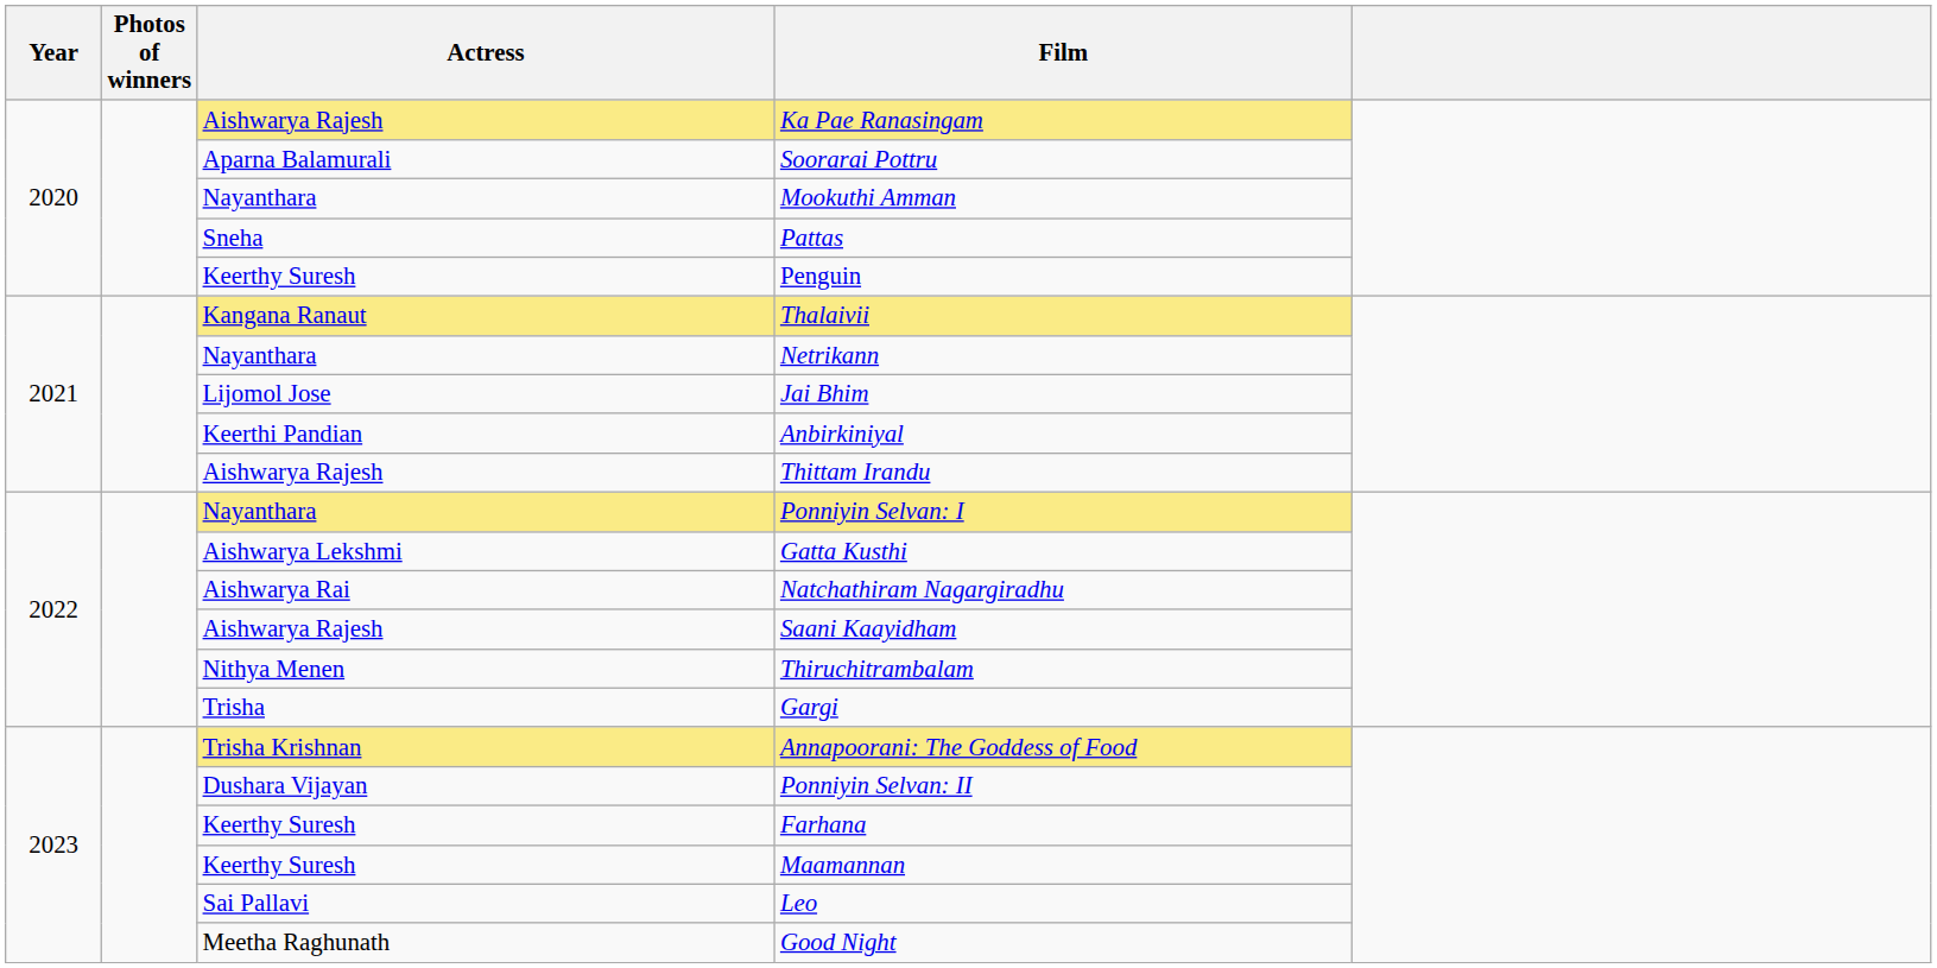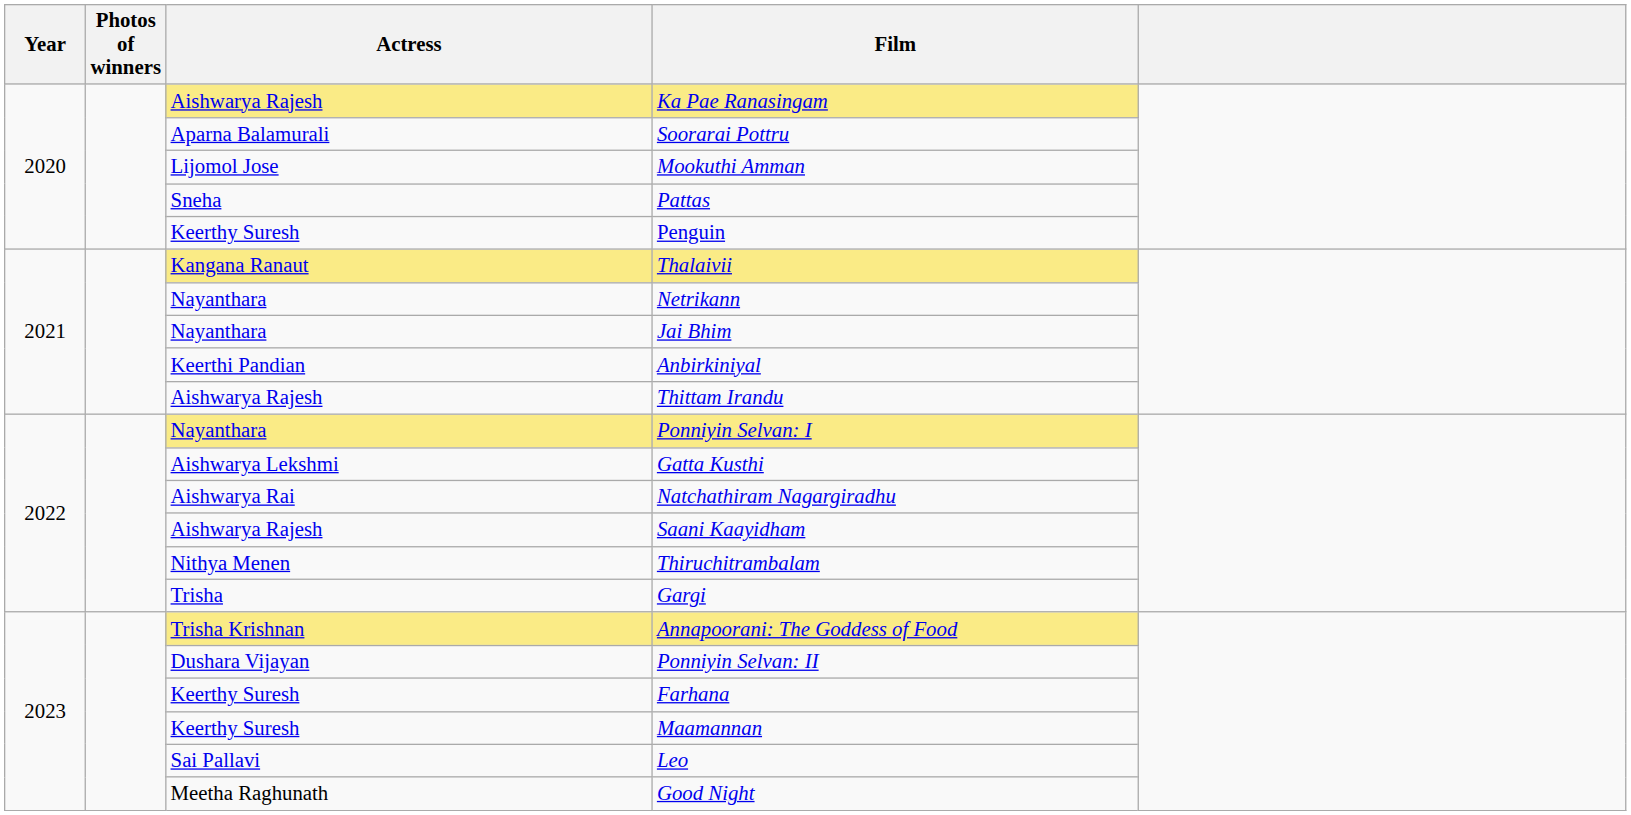 <table class="wikitable sortable">
 <tr>
 <th style="width:5%;text-align:center;">Year</th>
 <th style="width:3%;text-align:center;">Photos of winners</th>
 <th style="width:30%;text-align:center;">Actress</th>
 <th style="width:30%;text-align:center;">Film</th>
 <th class="unsortable"></th>
 </tr>
 <tr>
 <td rowspan=5 style="text-align:center">2020 </td>
 <td rowspan=5 style="text-align:center"></td>
 <td style="background:#FAEB86;"><a href='#'>Aishwarya Rajesh</a> </td>
 <td style="background:#FAEB86;"><em><a href='#'>Ka Pae Ranasingam</a></em></td>
 <td rowspan=5 style="text-align:center"></td>
 </tr>
 <tr>
 <td><a href='#'>Aparna Balamurali</a></td>
 <td><em><a href='#'>Soorarai Pottru</a></em></td>
 </tr>
 <tr>
-<td><a href='#'>Nayanthara</a></td>
+<td><a href='#'>Lijomol Jose</a></td>
 <td><em><a href='#'>Mookuthi Amman</a></em></td>
 </tr>
 <tr>
 <td><a href='#'>Sneha</a></td>
 <td><em><a href='#'>Pattas</a></em></td>
 </tr>
 <tr>
 <td><a href='#'>Keerthy Suresh</a></td>
 <td><em><a href='#'></em>Penguin<em></a></em></td>
 </tr>
 <tr>
 <td rowspan=5 style="text-align:center">2021 </td>
 <td rowspan=5 style="text-align:center"></td>
 <td style="background:#FAEB86;"><a href='#'>Kangana Ranaut</a> </td>
 <td style="background:#FAEB86;"><em><a href='#'>Thalaivii</a></em></td>
 <td rowspan=5 style="text-align:center"></td>
 </tr>
 <tr>
 <td><a href='#'>Nayanthara</a></td>
 <td><a href='#'><em>Netrikann</em></a></td>
 </tr>
 <tr>
-<td><a href='#'>Lijomol Jose</a></td>
+<td><a href='#'>Nayanthara</a></td>
 <td><a href='#'><em>Jai Bhim</em></a></td>
 </tr>
 <tr>
 <td><a href='#'>Keerthi Pandian</a></td>
 <td><em><a href='#'>Anbirkiniyal</a></em></td>
 </tr>
 <tr>
 <td><a href='#'>Aishwarya Rajesh</a></td>
 <td><em><a href='#'>Thittam Irandu</a></em></td>
 </tr>
 <tr>
 <td rowspan=6 style="text-align:center">2022 </td>
 <td rowspan=6 style="text-align:center"></td>
 <td style="background:#FAEB86;"><a href='#'>Nayanthara</a> </td>
 <td style="background:#FAEB86;"><em><a href='#'>Ponniyin Selvan: I</a></em></td>
 <td rowspan=6 style="text-align:center"></td>
 </tr>
 <tr>
 <td><a href='#'>Aishwarya Lekshmi</a></td>
 <td><em><a href='#'>Gatta Kusthi</a></em></td>
 </tr>
 <tr>
 <td><a href='#'>Aishwarya Rai</a></td>
 <td><em><a href='#'>Natchathiram Nagargiradhu</a></em></td>
 </tr>
 <tr>
 <td><a href='#'>Aishwarya Rajesh</a></td>
 <td><em><a href='#'>Saani Kaayidham</a></em></td>
 </tr>
 <tr>
 <td><a href='#'>Nithya Menen</a></td>
 <td><em><a href='#'>Thiruchitrambalam</a></em></td>
 </tr>
 <tr>
 <td><a href='#'>Trisha</a></td>
 <td><em><a href='#'>Gargi</a></em></td>
 </tr>
 <tr>
 <td rowspan=7 style="text-align:center">2023 </td>
 <td rowspan=7 style="text-align:center"></td>
 <td style="background:#FAEB86;"><a href='#'>Trisha Krishnan</a> </td>
 <td style="background:#FAEB86;"><em><a href='#'>Annapoorani: The Goddess of Food</a></em></td>
 <td rowspan=7 style="text-align:center"></td>
 </tr>
 <tr>
 <td><a href='#'>Dushara Vijayan</a></td>
 <td><em><a href='#'>Ponniyin Selvan: II</a></em></td>
 </tr>
 <tr>
 <td><a href='#'>Keerthy Suresh</a></td>
 <td><em><a href='#'>Farhana</a></em></td>
 </tr>
 <tr>
 <td><a href='#'>Keerthy Suresh</a></td>
 <td><em><a href='#'>Maamannan</a></em></td>
 </tr>
 <tr>
 <td><a href='#'>Sai Pallavi</a></td>
 <td><em><a href='#'>Leo</a></em></td>
 </tr>
 <tr>
 <td>Meetha Raghunath</td>
 <td><em><a href='#'>Good Night</a></em></td>
 </tr>
 </table>
